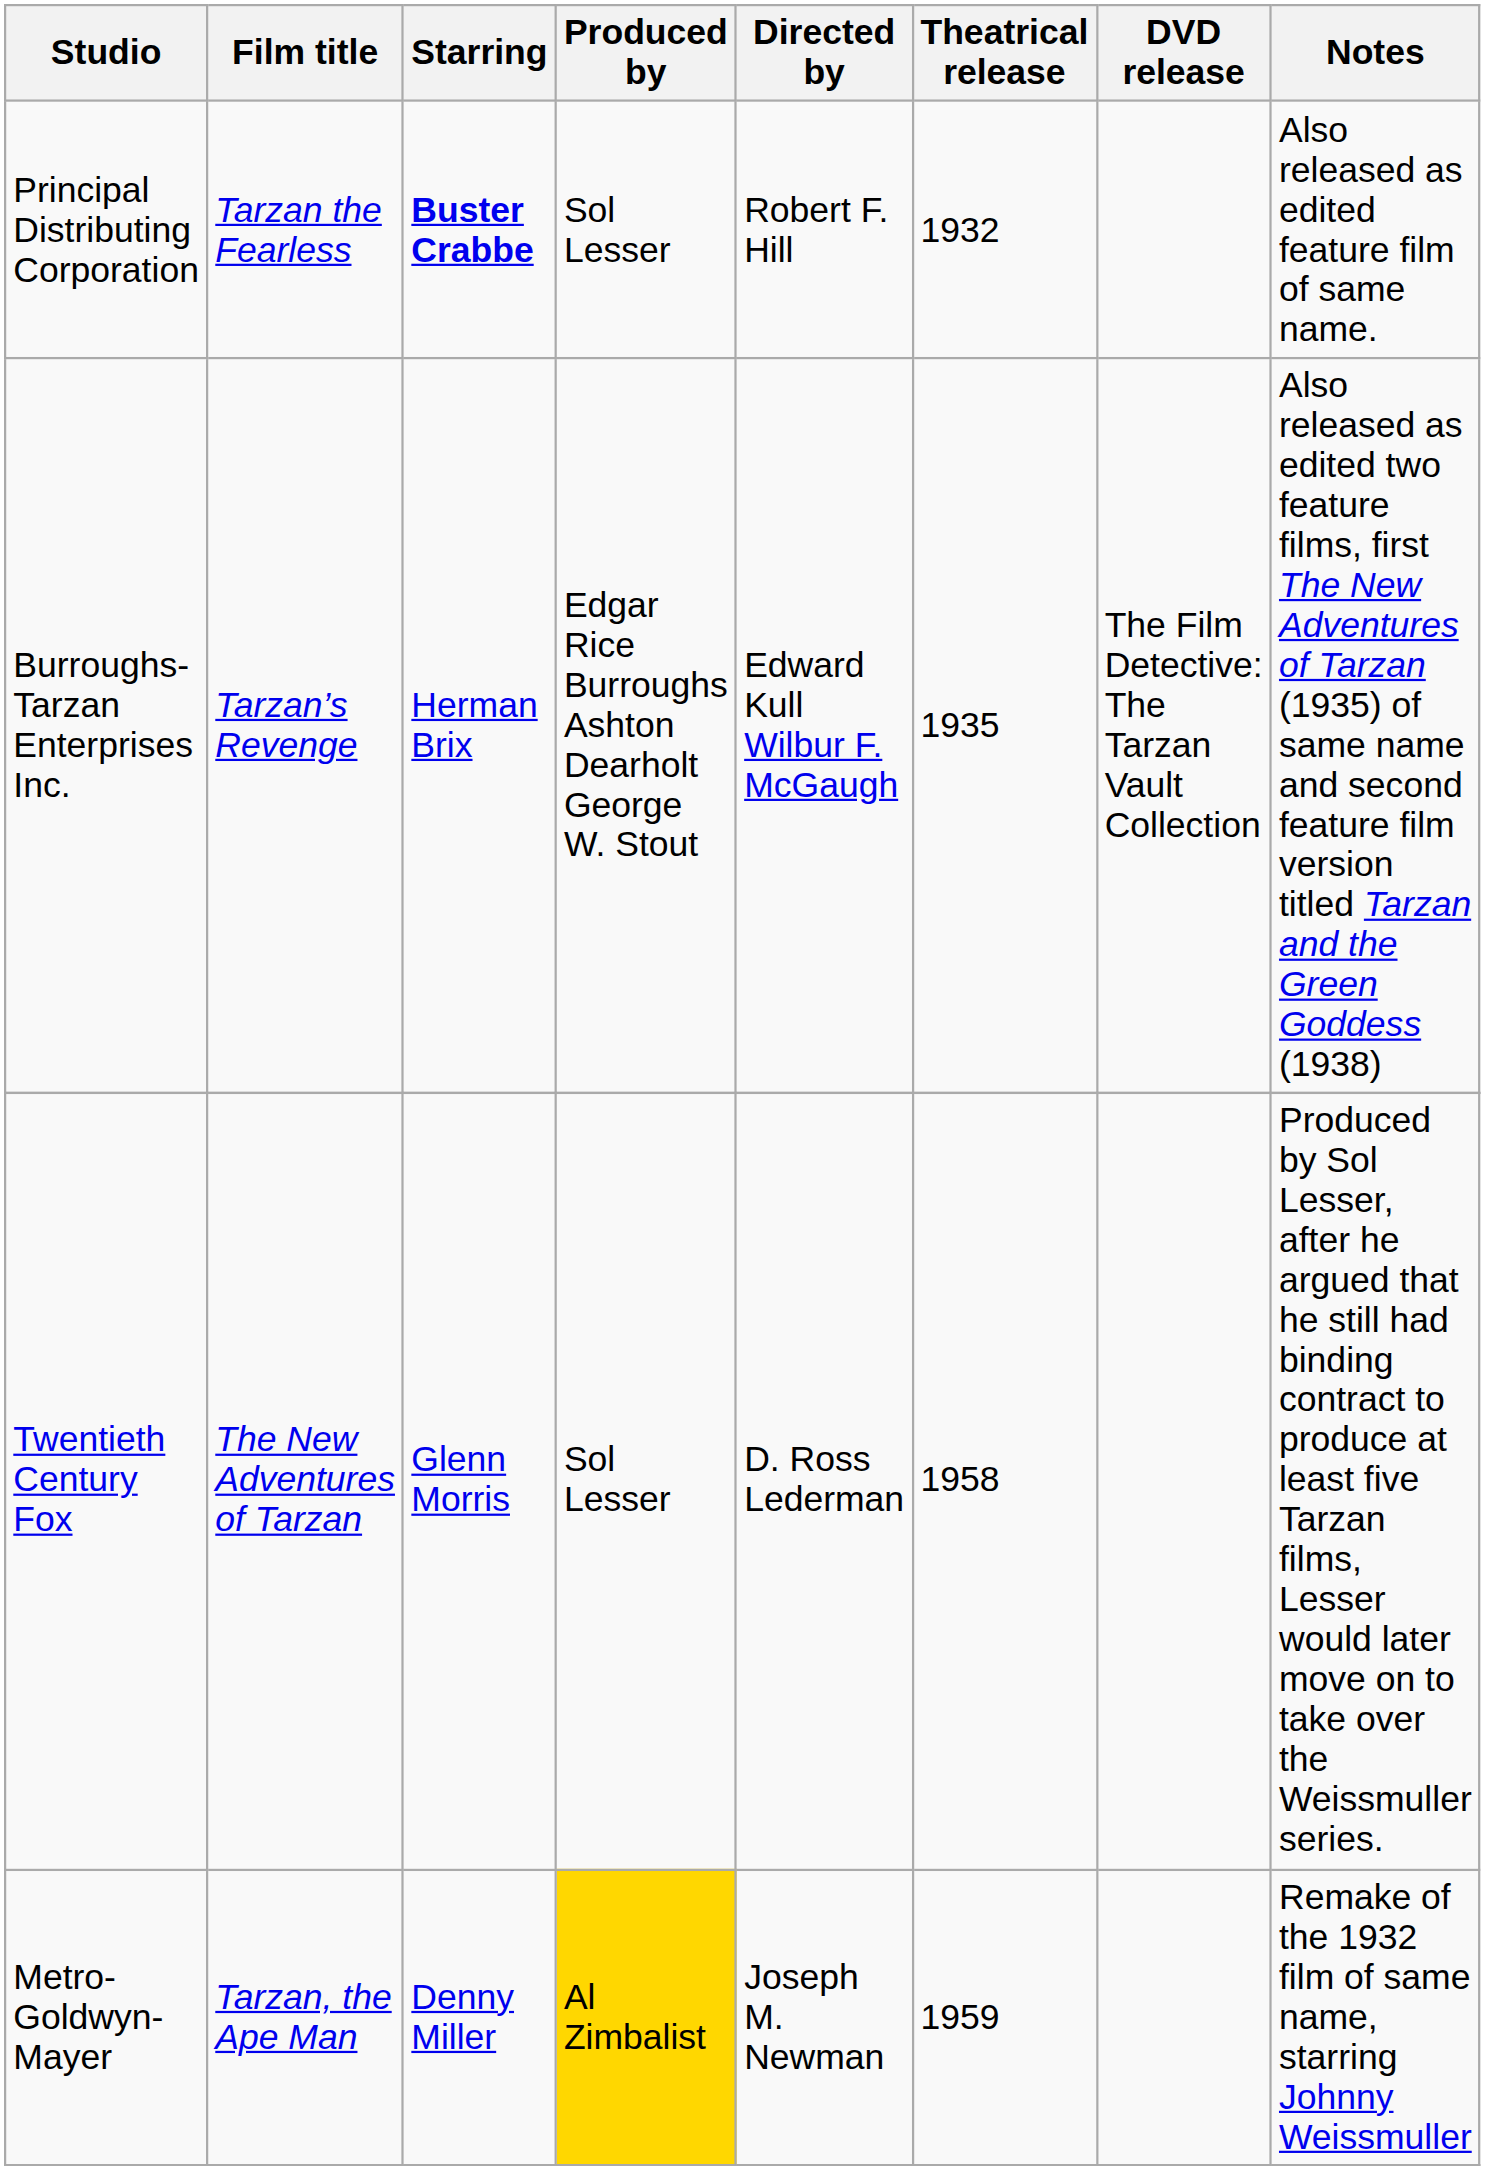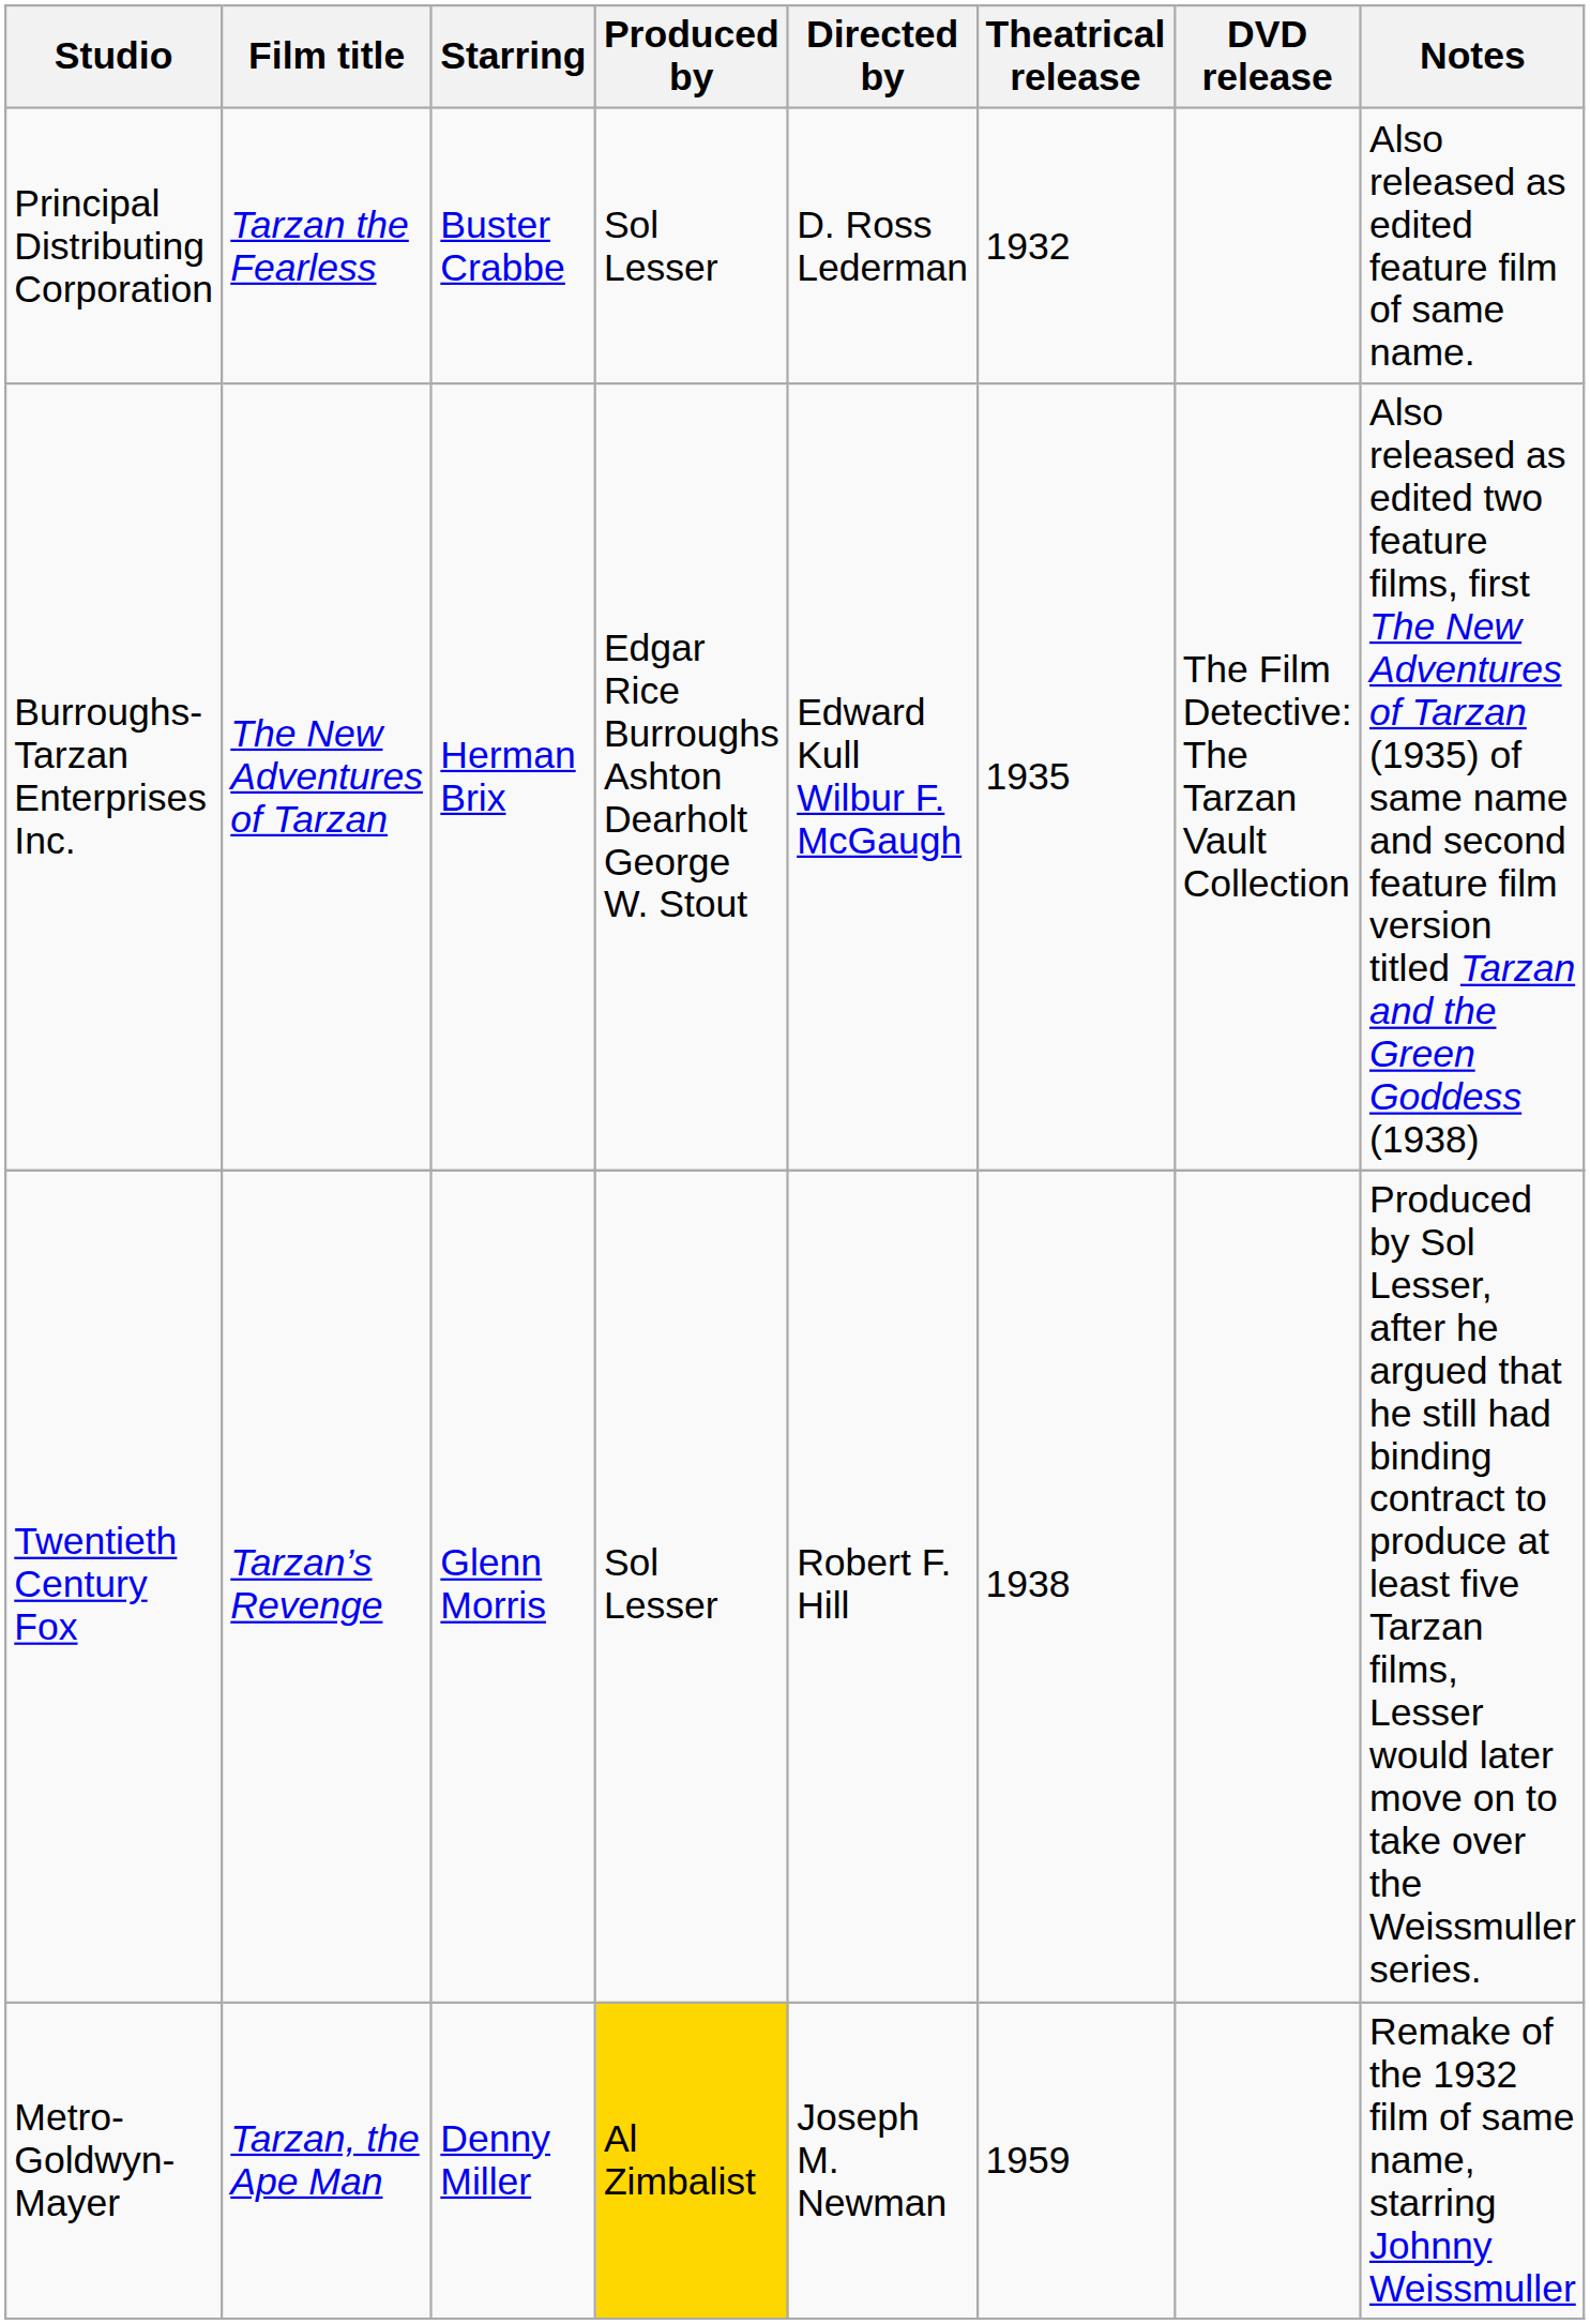 <table class="sortable wikitable">
 <tr>
 <th>Studio</th>
 <th>Film title</th>
 <th>Starring</th>
 <th>Produced by</th>
 <th>Directed by</th>
 <th>Theatrical release</th>
 <th>DVD release</th>
 <th>Notes</th>
 </tr>
 <tr>
 <td>Principal Distributing Corporation</td>
 <td><em><a href='#'>Tarzan the Fearless</a></em></td>
-<td><strong><a href='#'>Buster Crabbe</a></strong></td>
+<td><a href='#'>Buster Crabbe</a></td>
 <td>Sol Lesser</td>
-<td>Robert F. Hill</td>
+<td>D. Ross Lederman</td>
 <td>1932</td>
 <td></td>
 <td>Also released as edited feature film of same name.</td>
 </tr>
 <tr>
 <td>Burroughs-Tarzan Enterprises Inc.</td>
-<td><em><a href='#'>Tarzan’s Revenge</a></em></td>
+<td><em><a href='#'>The New Adventures of Tarzan</a></em></td>
 <td><a href='#'>Herman Brix</a></td>
 <td>Edgar Rice Burroughs<br>Ashton Dearholt<br>George W. Stout</td>
 <td>Edward Kull<br><a href='#'>Wilbur F. McGaugh</a></td>
 <td>1935</td>
 <td>The Film Detective: The Tarzan Vault Collection</td>
 <td>Also released as edited two feature films, first  <em><a href='#'>The New Adventures of Tarzan</a></em> (1935) of same name and second feature film version titled <em><a href='#'>Tarzan and the Green Goddess</a></em> (1938)</td>
 </tr>
 <tr>
 </tr>
 <tr>
 <td><a href='#'>Twentieth Century Fox</a></td>
-<td><em><a href='#'>The New Adventures of Tarzan</a></em></td>
+<td><em><a href='#'>Tarzan’s Revenge</a></em></td>
 <td><a href='#'>Glenn Morris</a></td>
 <td>Sol Lesser</td>
-<td>D. Ross Lederman</td>
-<td>1958</td>
+<td>Robert F. Hill</td>
+<td>1938</td>
 <td></td>
 <td>Produced by Sol Lesser, after he argued that he still had binding contract to produce at least five Tarzan films, Lesser would later move on to take over the Weissmuller series.</td>
 </tr>
 <tr>
 <td>Metro-Goldwyn-Mayer</td>
 <td><em><a href='#'>Tarzan, the Ape Man</a></em></td>
 <td><a href='#'>Denny Miller</a></td>
 <td style="background: gold;">Al Zimbalist</td>
 <td>Joseph M. Newman</td>
 <td>1959</td>
 <td></td>
 <td>Remake of the 1932 film of same name, starring <a href='#'>Johnny Weissmuller</a></td>
 </tr>
 <tr>
 </tr>
 </table>
